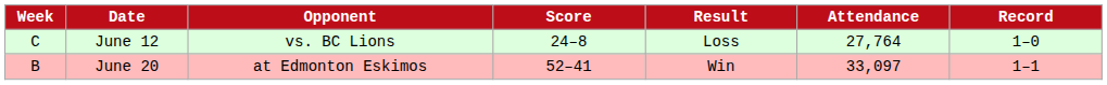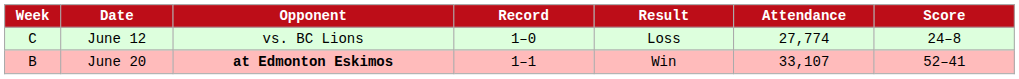 <table class="wikitable sortable">
 <tr>
 <th style="background:#bd0d18;color:#FFFFFF;"  width="4%">Week</th>
 <th style="background:#bd0d18;color:#FFFFFF;"  width="8%">Date</th>
 <th style="background:#bd0d18;color:#FFFFFF;"  width="20%">Opponent</th>
-<th style="background:#bd0d18;color:#FFFFFF;"  width="10%">Score</th>
+<th style="background:#bd0d18;color:#FFFFFF;"  width="10%">Record</th>
 <th style="background:#bd0d18;color:#FFFFFF;"  width="10%">Result</th>
 <th style="background:#bd0d18;color:#FFFFFF;"  width="10%">Attendance</th>
-<th style="background:#bd0d18;color:#FFFFFF;"  width="10%">Record</th>
+<th style="background:#bd0d18;color:#FFFFFF;"  width="10%">Score</th>
 </tr>
 <tr align="center" bgcolor="#ddffdd">
 <td>C</td>
 <td>June 12</td>
 <td>vs. BC Lions</td>
+<td>1–0</td>
+<td>Loss</td>
+<td>27,774</td>
 <td>24–8</td>
-<td>Loss</td>
-<td>27,764</td>
-<td>1–0</td>
 </tr>
 <tr align="center" bgcolor="#ffbbbb">
 <td>B</td>
 <td>June 20</td>
-<td>at Edmonton Eskimos</td>
+<td><strong>at Edmonton Eskimos</strong></td>
+<td>1–1</td>
+<td>Win</td>
+<td>33,107</td>
 <td>52–41</td>
-<td>Win</td>
-<td>33,097</td>
-<td>1–1</td>
 </tr>
 </table>
